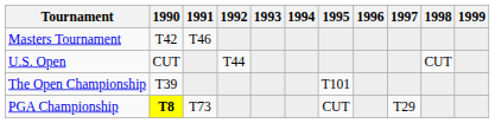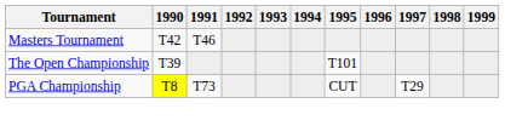 <table class="wikitable" style="font-size:95%;text-align:center;">
 <tr>
 <th>Tournament</th>
 <th>1990</th>
 <th>1991</th>
 <th>1992</th>
 <th>1993</th>
 <th>1994</th>
 <th>1995</th>
 <th>1996</th>
 <th>1997</th>
 <th>1998</th>
 <th>1999</th>
 </tr>
 <tr>
 <td align=left><a href='#'>Masters Tournament</a></td>
 <td>T42</td>
 <td>T46</td>
 <td style="background:#eeeeee;"></td>
 <td style="background:#eeeeee;"></td>
 <td style="background:#eeeeee;"></td>
 <td style="background:#eeeeee;"></td>
 <td style="background:#eeeeee;"></td>
 <td style="background:#eeeeee;"></td>
 <td style="background:#eeeeee;"></td>
 <td style="background:#eeeeee;"></td>
 </tr>
 <tr>
-<td align=left><a href='#'>U.S. Open</a></td>
-<td>CUT</td>
-<td style="background:#eeeeee;"></td>
-<td>T44</td>
-<td style="background:#eeeeee;"></td>
-<td style="background:#eeeeee;"></td>
-<td style="background:#eeeeee;"></td>
-<td style="background:#eeeeee;"></td>
-<td style="background:#eeeeee;"></td>
-<td>CUT</td>
-<td style="background:#eeeeee;"></td>
-</tr>
-<tr>
 <td align=left><a href='#'>The Open Championship</a></td>
 <td>T39</td>
 <td style="background:#eeeeee;"></td>
 <td style="background:#eeeeee;"></td>
 <td style="background:#eeeeee;"></td>
 <td style="background:#eeeeee;"></td>
 <td>T101</td>
 <td style="background:#eeeeee;"></td>
 <td style="background:#eeeeee;"></td>
 <td style="background:#eeeeee;"></td>
 <td style="background:#eeeeee;"></td>
 </tr>
 <tr>
 <td align=left><a href='#'>PGA Championship</a></td>
-<td style="background:yellow;"><strong>T8</strong></td>
+<td style="background:yellow;">T8</td>
 <td>T73</td>
 <td style="background:#eeeeee;"></td>
 <td style="background:#eeeeee;"></td>
 <td style="background:#eeeeee;"></td>
 <td>CUT</td>
 <td style="background:#eeeeee;"></td>
 <td>T29</td>
 <td style="background:#eeeeee;"></td>
 <td style="background:#eeeeee;"></td>
 </tr>
 </table>
